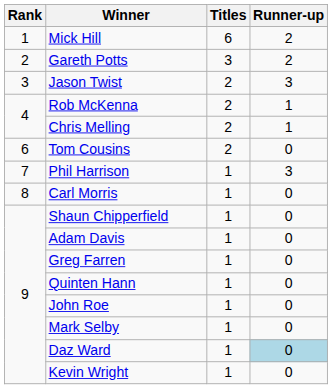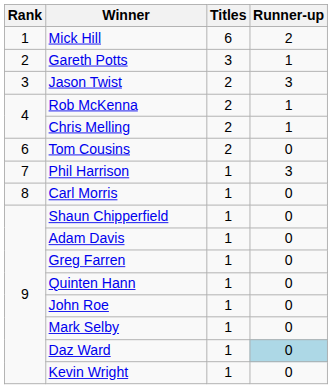 <table class="wikitable sortable" style="text-align:center">
 <tr>
 <th>Rank</th>
 <th style="width:11em">Winner</th>
 <th>Titles</th>
 <th>Runner-up</th>
 </tr>
 <tr>
 <td>1</td>
 <td style="text-align:left"> <a href='#'>Mick Hill</a></td>
 <td>6</td>
 <td>2</td>
 </tr>
 <tr>
 <td>2</td>
 <td style="text-align:left"> <a href='#'>Gareth Potts</a></td>
 <td>3</td>
-<td>2</td>
+<td>1</td>
 </tr>
 <tr>
 <td>3</td>
 <td style="text-align:left"> <a href='#'>Jason Twist</a></td>
 <td>2</td>
 <td>3</td>
 </tr>
 <tr>
 <td rowspan="2">4</td>
 <td style="text-align:left"> <a href='#'>Rob McKenna</a></td>
 <td>2</td>
 <td>1</td>
 </tr>
 <tr>
 <td style="text-align:left"> <a href='#'>Chris Melling</a></td>
 <td>2</td>
 <td>1</td>
 </tr>
 <tr>
 <td>6</td>
 <td style="text-align:left"> <a href='#'>Tom Cousins</a></td>
 <td>2</td>
 <td>0</td>
 </tr>
 <tr>
 <td>7</td>
 <td style="text-align:left"> <a href='#'>Phil Harrison</a></td>
 <td>1</td>
 <td>3</td>
 </tr>
 <tr>
 <td>8</td>
 <td style="text-align:left"> <a href='#'>Carl Morris</a></td>
 <td>1</td>
 <td>0</td>
 </tr>
 <tr>
 <td rowspan="8">9</td>
 <td style="text-align:left"> <a href='#'>Shaun Chipperfield</a></td>
 <td>1</td>
 <td>0</td>
 </tr>
 <tr>
 <td style="text-align:left"> <a href='#'>Adam Davis</a></td>
 <td>1</td>
 <td>0</td>
 </tr>
 <tr>
 <td style="text-align:left"> <a href='#'>Greg Farren</a></td>
 <td>1</td>
 <td>0</td>
 </tr>
 <tr>
 <td style="text-align:left"> <a href='#'>Quinten Hann</a></td>
 <td>1</td>
 <td>0</td>
 </tr>
 <tr>
 <td style="text-align:left"> <a href='#'>John Roe</a></td>
 <td>1</td>
 <td>0</td>
 </tr>
 <tr>
 <td style="text-align:left"> <a href='#'>Mark Selby</a></td>
 <td>1</td>
 <td>0</td>
 </tr>
 <tr>
 <td style="text-align:left"> <a href='#'>Daz Ward</a></td>
 <td>1</td>
 <td style="background: lightblue;">0</td>
 </tr>
 <tr>
 <td style="text-align:left"> <a href='#'>Kevin Wright</a></td>
 <td>1</td>
 <td>0</td>
 </tr>
 </table>
